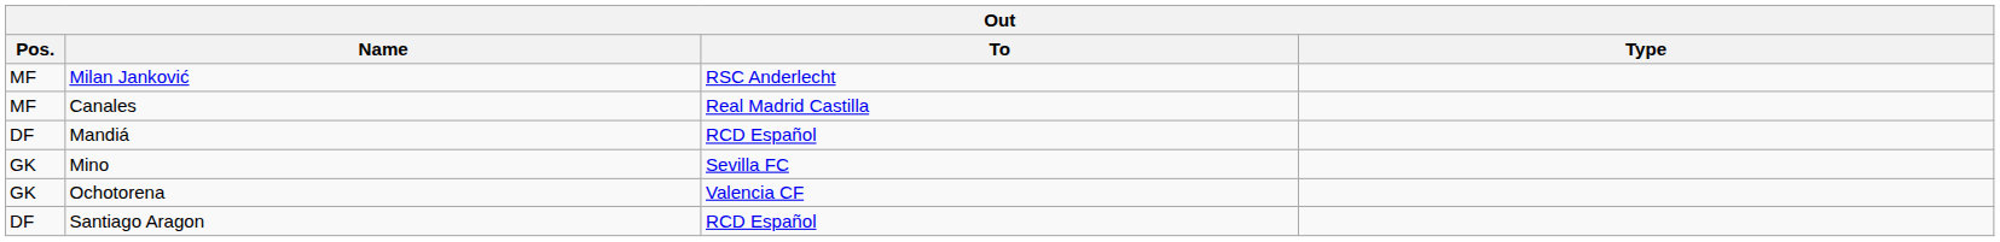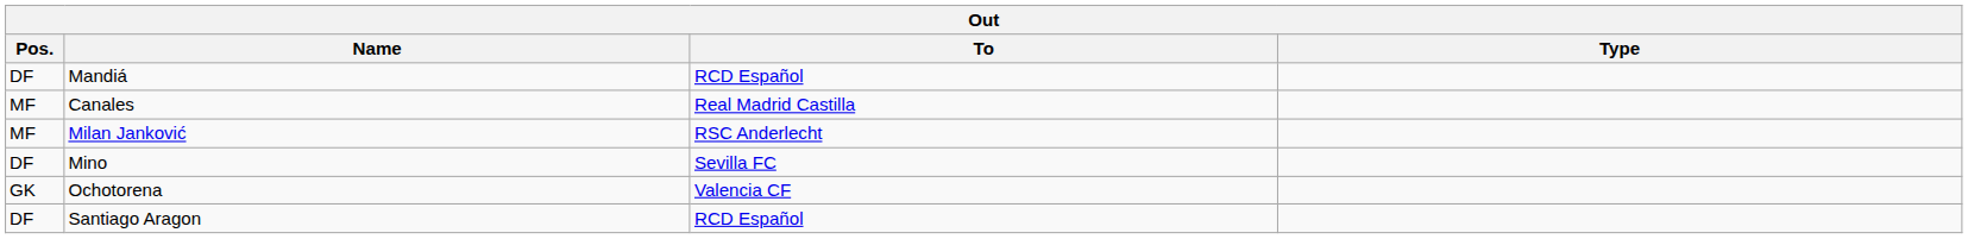 <table class="wikitable" style="font-size:90%;width:99%;">
 <tr>
 <th colspan="4">Out</th>
 </tr>
 <tr>
 <th width=3%>Pos.</th>
 <th width=32%>Name</th>
 <th width=30%>To</th>
 <th width=35%>Type</th>
 </tr>
 <tr>
-<td>MF</td>
-<td><a href='#'>Milan Janković</a></td>
-<td><a href='#'>RSC Anderlecht</a></td>
+<td>DF</td>
+<td>Mandiá</td>
+<td><a href='#'>RCD Español</a></td>
 <td></td>
 </tr>
 <tr>
 <td>MF</td>
 <td>Canales</td>
 <td><a href='#'>Real Madrid Castilla</a></td>
 <td></td>
 </tr>
 <tr>
-<td>DF</td>
-<td>Mandiá</td>
-<td><a href='#'>RCD Español</a></td>
+<td>MF</td>
+<td><a href='#'>Milan Janković</a></td>
+<td><a href='#'>RSC Anderlecht</a></td>
 <td></td>
 </tr>
 <tr>
-<td>GK</td>
+<td>DF</td>
 <td>Mino</td>
 <td><a href='#'>Sevilla FC</a></td>
 <td></td>
 </tr>
 <tr>
 <td>GK</td>
 <td>Ochotorena</td>
 <td><a href='#'>Valencia CF</a></td>
 <td></td>
 </tr>
 <tr>
 <td>DF</td>
 <td>Santiago Aragon</td>
 <td><a href='#'>RCD Español</a></td>
 <td></td>
 </tr>
 </table>
